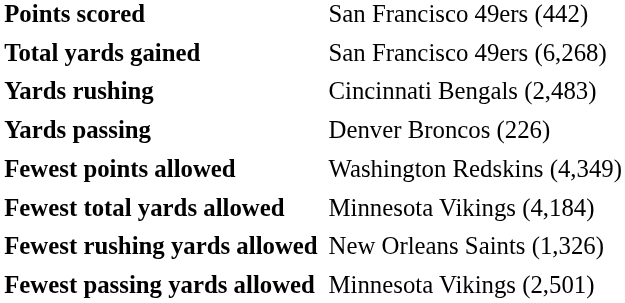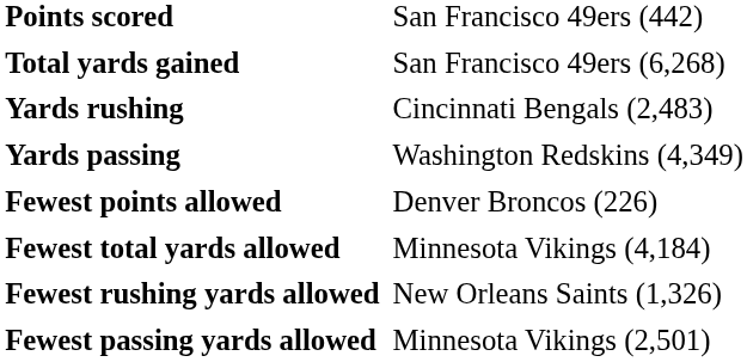 <table cellpadding="3" cellspacing="1">
 <tr>
 <td><strong>Points scored</strong></td>
 <td>San Francisco 49ers (442)</td>
 </tr>
 <tr>
 <td><strong>Total yards gained</strong></td>
 <td>San Francisco 49ers (6,268)</td>
 </tr>
 <tr>
 <td><strong>Yards rushing</strong></td>
 <td>Cincinnati Bengals (2,483)</td>
 </tr>
 <tr>
 <td><strong>Yards passing</strong></td>
-<td>Denver Broncos (226)</td>
+<td>Washington Redskins (4,349)</td>
 </tr>
 <tr>
 <td><strong>Fewest points allowed</strong></td>
-<td>Washington Redskins (4,349)</td>
+<td>Denver Broncos (226)</td>
 </tr>
 <tr>
 <td><strong>Fewest total yards allowed</strong></td>
 <td>Minnesota Vikings (4,184)</td>
 </tr>
 <tr>
 <td><strong>Fewest rushing yards allowed</strong></td>
 <td>New Orleans Saints (1,326)</td>
 </tr>
 <tr>
 <td><strong>Fewest passing yards allowed</strong></td>
 <td>Minnesota Vikings (2,501)</td>
 </tr>
 </table>
